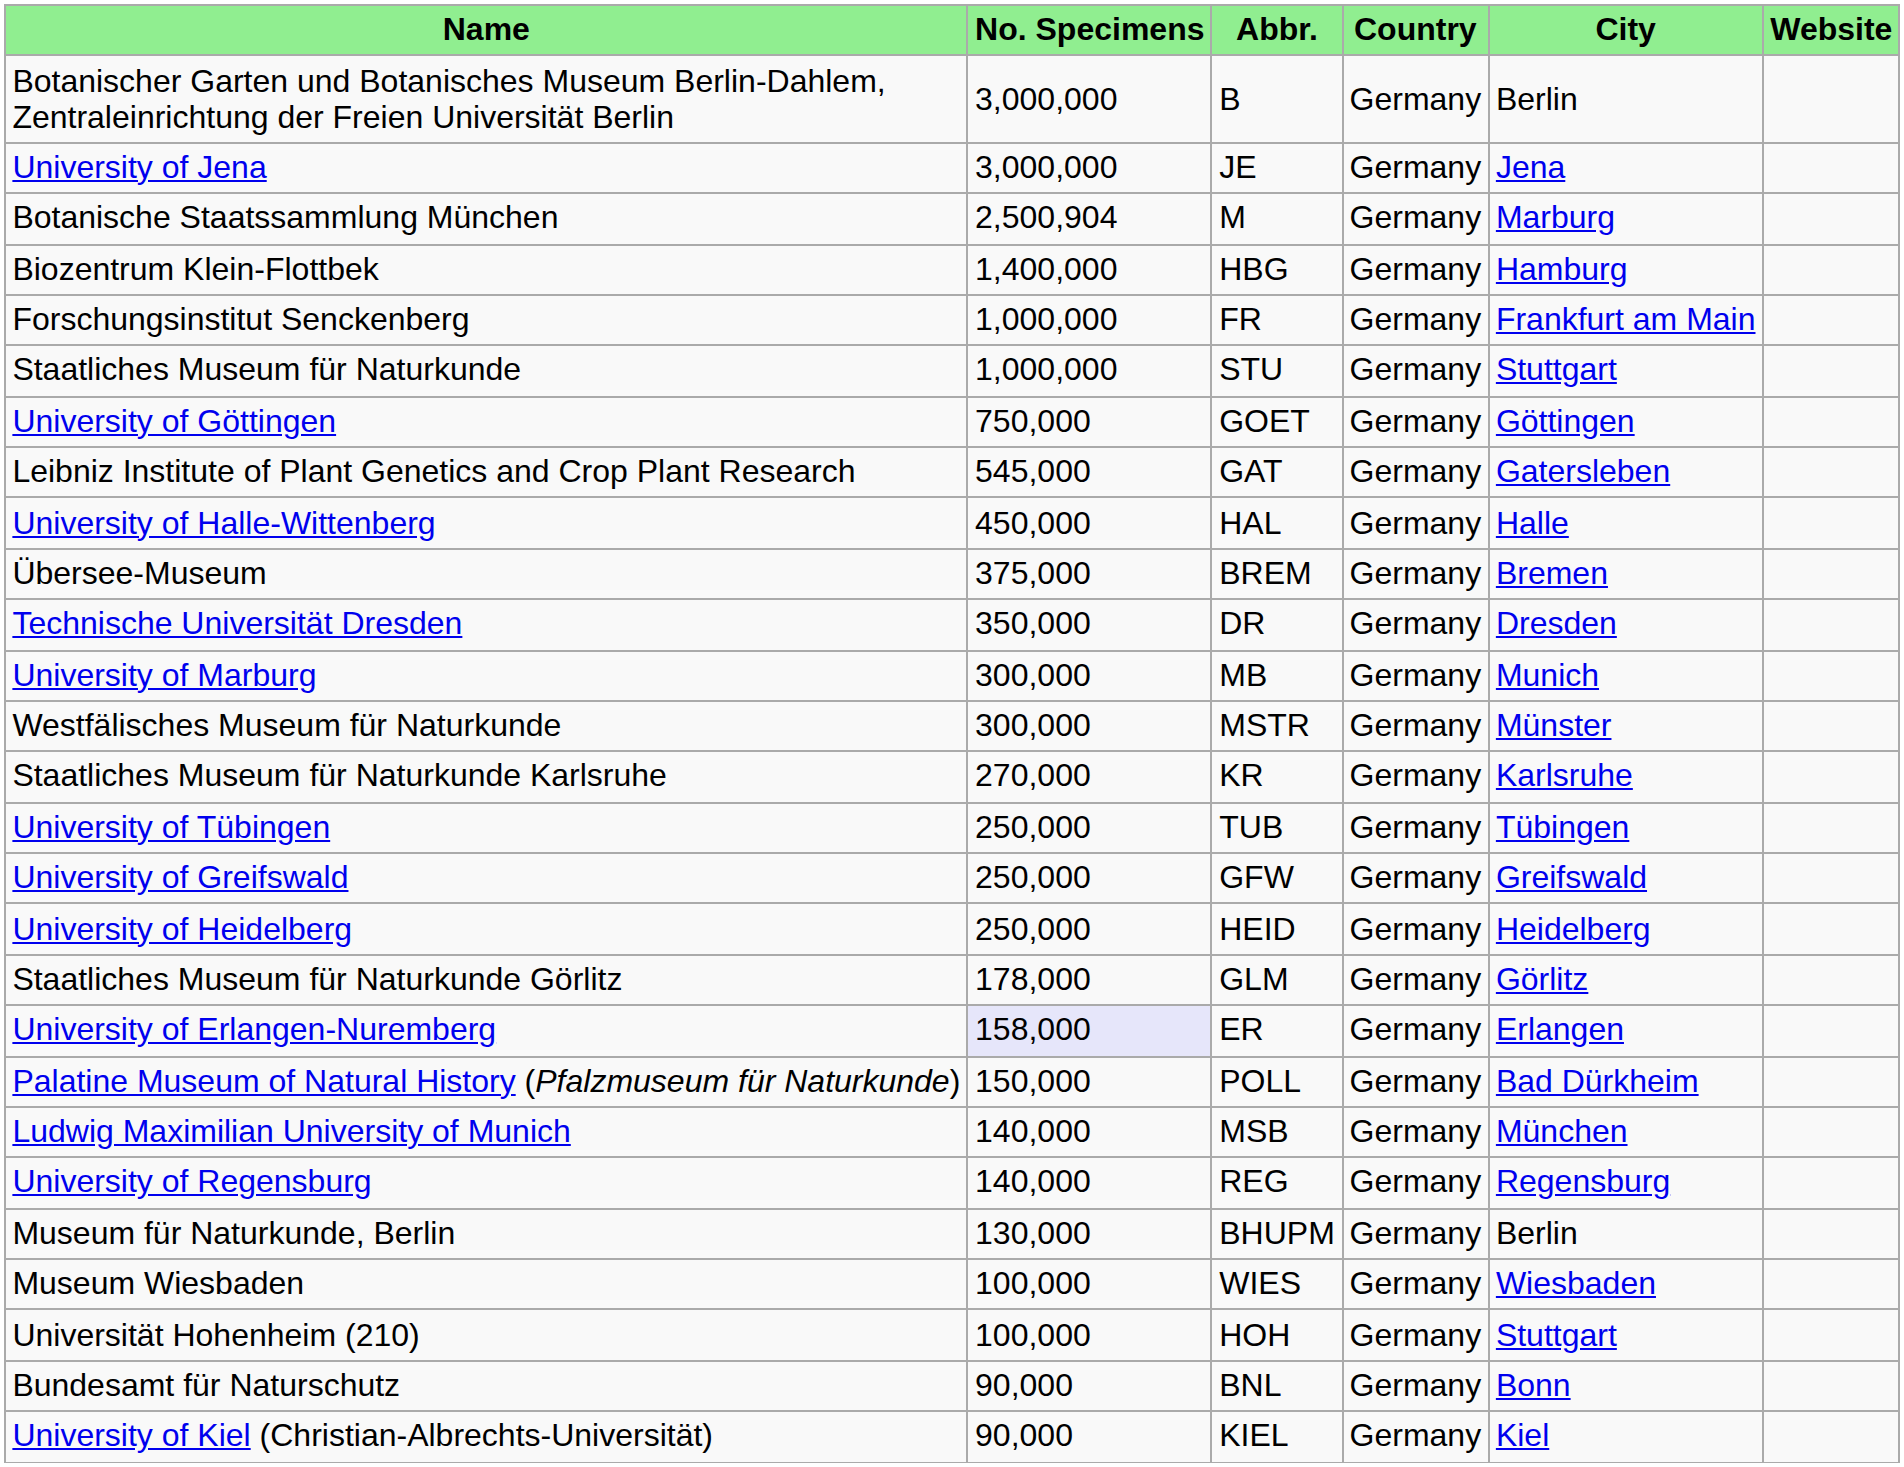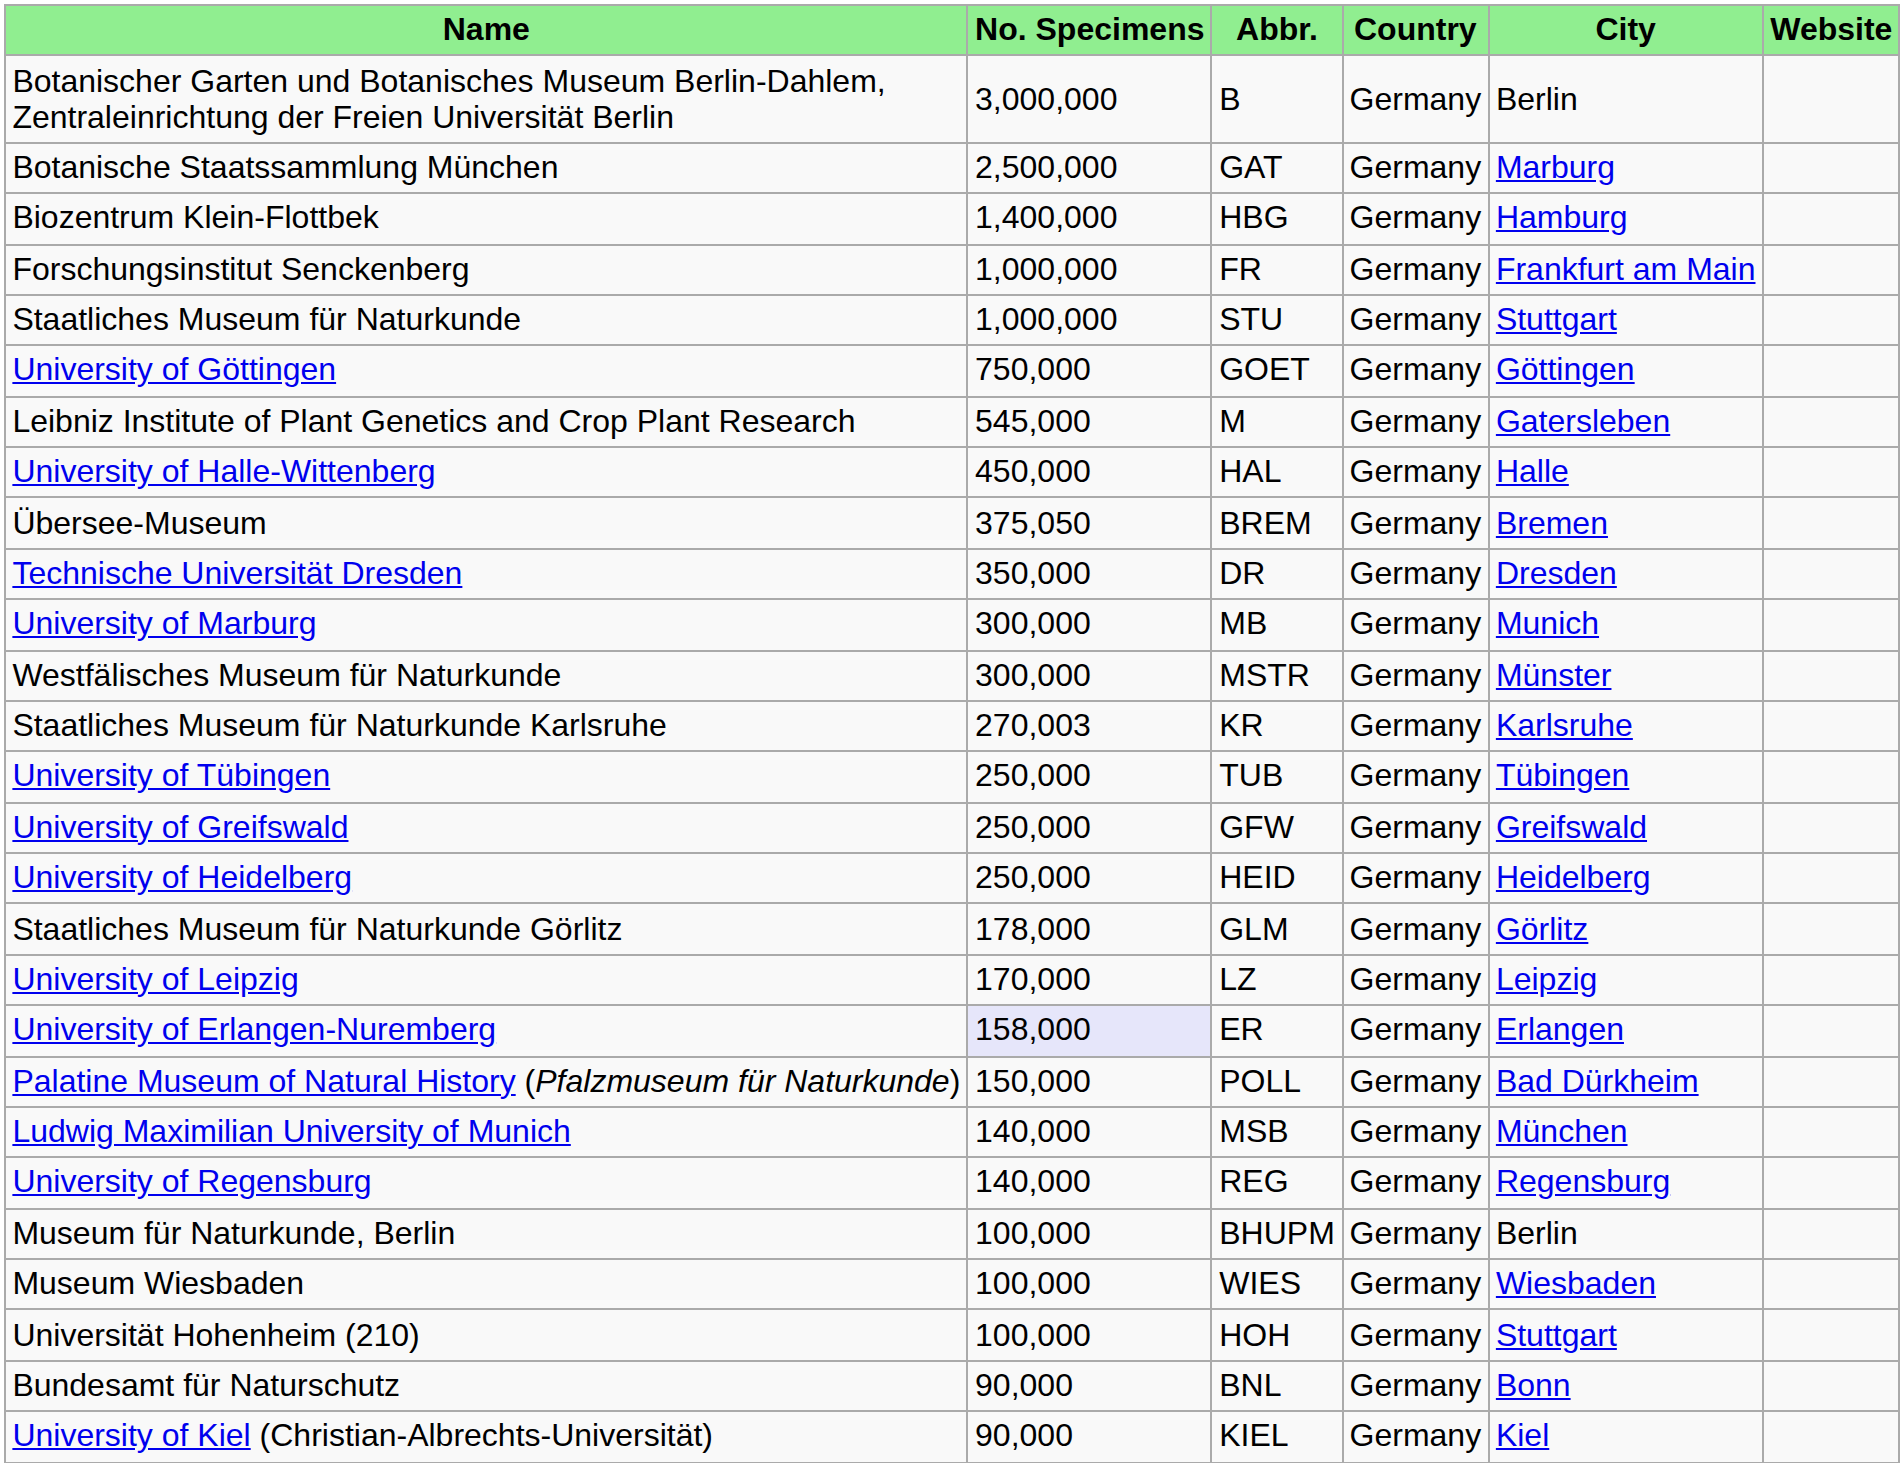 <table class="wikitable sortable" align="left" style="margin-left:1em">
 <tr>
 <th style="background:lightgreen" align="center">Name</th>
 <th style="background:lightgreen" align="center">No. Specimens</th>
 <th style="background:lightgreen" align="center">Abbr.</th>
 <th style="background:lightgreen" align="center">Country</th>
 <th style="background:lightgreen" align="center">City</th>
 <th style="background:lightgreen" align="center">Website</th>
 </tr>
 <tr>
 <td>Botanischer Garten und Botanisches Museum Berlin-Dahlem,<br>Zentraleinrichtung der Freien Universität Berlin</td>
 <td>3,000,000</td>
 <td>B</td>
 <td>Germany</td>
 <td>Berlin</td>
 <td></td>
 </tr>
 <tr>
-<td><a href='#'>University of Jena</a></td>
-<td>3,000,000</td>
-<td>JE</td>
-<td>Germany</td>
-<td><a href='#'>Jena</a></td>
-<td></td>
-</tr>
-<tr>
 <td>Botanische Staatssammlung München</td>
-<td>2,500,904</td>
-<td>M</td>
+<td>2,500,000</td>
+<td>GAT</td>
 <td>Germany</td>
 <td><a href='#'>Marburg</a></td>
 <td></td>
 </tr>
 <tr>
 <td>Biozentrum Klein-Flottbek</td>
 <td>1,400,000</td>
 <td>HBG</td>
 <td>Germany</td>
 <td><a href='#'>Hamburg</a></td>
 <td></td>
 </tr>
 <tr>
 <td>Forschungsinstitut Senckenberg</td>
 <td>1,000,000</td>
 <td>FR</td>
 <td>Germany</td>
 <td><a href='#'>Frankfurt am Main</a></td>
 <td></td>
 </tr>
 <tr>
 <td>Staatliches Museum für Naturkunde</td>
 <td>1,000,000</td>
 <td>STU</td>
 <td>Germany</td>
 <td><a href='#'>Stuttgart</a></td>
 <td></td>
 </tr>
 <tr>
 <td><a href='#'>University of Göttingen</a></td>
 <td>750,000</td>
 <td>GOET</td>
 <td>Germany</td>
 <td><a href='#'>Göttingen</a></td>
 <td></td>
 </tr>
 <tr>
 <td>Leibniz Institute of Plant Genetics and Crop Plant Research</td>
 <td>545,000</td>
-<td>GAT</td>
+<td>M</td>
 <td>Germany</td>
 <td><a href='#'>Gatersleben</a></td>
 <td></td>
 </tr>
 <tr>
 <td><a href='#'>University of Halle-Wittenberg</a></td>
 <td>450,000</td>
 <td>HAL</td>
 <td>Germany</td>
 <td><a href='#'>Halle</a></td>
 <td></td>
 </tr>
 <tr>
 <td>Übersee-Museum</td>
-<td>375,000</td>
+<td>375,050</td>
 <td>BREM</td>
 <td>Germany</td>
 <td><a href='#'>Bremen</a></td>
 <td></td>
 </tr>
 <tr>
 <td><a href='#'>Technische Universität Dresden</a></td>
 <td>350,000</td>
 <td>DR</td>
 <td>Germany</td>
 <td><a href='#'>Dresden</a></td>
 <td></td>
 </tr>
 <tr>
 <td><a href='#'>University of Marburg</a></td>
 <td>300,000</td>
 <td>MB</td>
 <td>Germany</td>
 <td><a href='#'>Munich</a></td>
 <td></td>
 </tr>
 <tr>
 <td>Westfälisches Museum für Naturkunde</td>
 <td>300,000</td>
 <td>MSTR</td>
 <td>Germany</td>
 <td><a href='#'>Münster</a></td>
 <td></td>
 </tr>
 <tr>
 <td>Staatliches Museum für Naturkunde Karlsruhe</td>
-<td>270,000</td>
+<td>270,003</td>
 <td>KR</td>
 <td>Germany</td>
 <td><a href='#'>Karlsruhe</a></td>
 <td></td>
 </tr>
 <tr>
 <td><a href='#'>University of Tübingen</a></td>
 <td>250,000</td>
 <td>TUB</td>
 <td>Germany</td>
 <td><a href='#'>Tübingen</a></td>
 <td></td>
 </tr>
 <tr>
 <td><a href='#'>University of Greifswald</a></td>
 <td>250,000</td>
 <td>GFW</td>
 <td>Germany</td>
 <td><a href='#'>Greifswald</a></td>
 <td></td>
 </tr>
 <tr>
 <td><a href='#'>University of Heidelberg</a></td>
 <td>250,000</td>
 <td>HEID</td>
 <td>Germany</td>
 <td><a href='#'>Heidelberg</a></td>
 <td></td>
 </tr>
 <tr>
 <td>Staatliches Museum für Naturkunde Görlitz</td>
 <td>178,000</td>
 <td>GLM</td>
 <td>Germany</td>
 <td><a href='#'>Görlitz</a></td>
 <td></td>
 </tr>
 <tr>
+<td><a href='#'>University of Leipzig</a></td>
+<td>170,000</td>
+<td>LZ</td>
+<td>Germany</td>
+<td><a href='#'>Leipzig</a></td>
+<td></td>
+</tr>
+<tr>
 <td><a href='#'>University of Erlangen-Nuremberg</a></td>
 <td style="background: lavender;">158,000</td>
 <td>ER</td>
 <td>Germany</td>
 <td><a href='#'>Erlangen</a></td>
 <td></td>
 </tr>
 <tr>
 <td><a href='#'>Palatine Museum of Natural History</a> (<em>Pfalzmuseum für Naturkunde</em>)</td>
 <td>150,000</td>
 <td>POLL</td>
 <td>Germany</td>
 <td><a href='#'>Bad Dürkheim</a></td>
 <td></td>
 </tr>
 <tr>
 <td><a href='#'>Ludwig Maximilian University of Munich</a></td>
 <td>140,000</td>
 <td>MSB</td>
 <td>Germany</td>
 <td><a href='#'>München</a></td>
 <td></td>
 </tr>
 <tr>
 <td><a href='#'>University of Regensburg</a></td>
 <td>140,000</td>
 <td>REG</td>
 <td>Germany</td>
 <td><a href='#'>Regensburg</a></td>
 <td></td>
 </tr>
 <tr>
 <td>Museum für Naturkunde, Berlin</td>
-<td>130,000</td>
+<td>100,000</td>
 <td>BHUPM</td>
 <td>Germany</td>
 <td>Berlin</td>
 <td></td>
 </tr>
 <tr>
 <td>Museum Wiesbaden</td>
 <td>100,000</td>
 <td>WIES</td>
 <td>Germany</td>
 <td><a href='#'>Wiesbaden</a></td>
 <td></td>
 </tr>
 <tr>
 <td>Universität Hohenheim (210)</td>
 <td>100,000</td>
 <td>HOH</td>
 <td>Germany</td>
 <td><a href='#'>Stuttgart</a></td>
 <td></td>
 </tr>
 <tr>
 <td>Bundesamt für Naturschutz</td>
 <td>90,000</td>
 <td>BNL</td>
 <td>Germany</td>
 <td><a href='#'>Bonn</a></td>
 <td></td>
 </tr>
 <tr>
 <td><a href='#'>University of Kiel</a> (Christian-Albrechts-Universität)</td>
 <td>90,000</td>
 <td>KIEL</td>
 <td>Germany</td>
 <td><a href='#'>Kiel</a></td>
 <td></td>
 </tr>
 </table>
